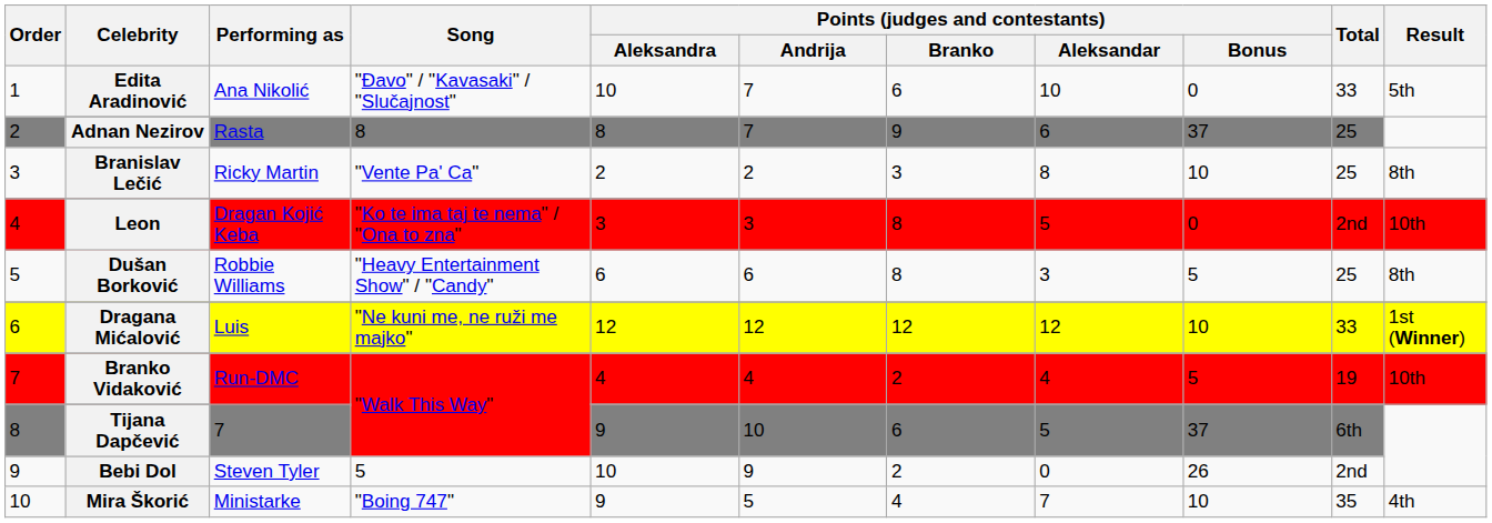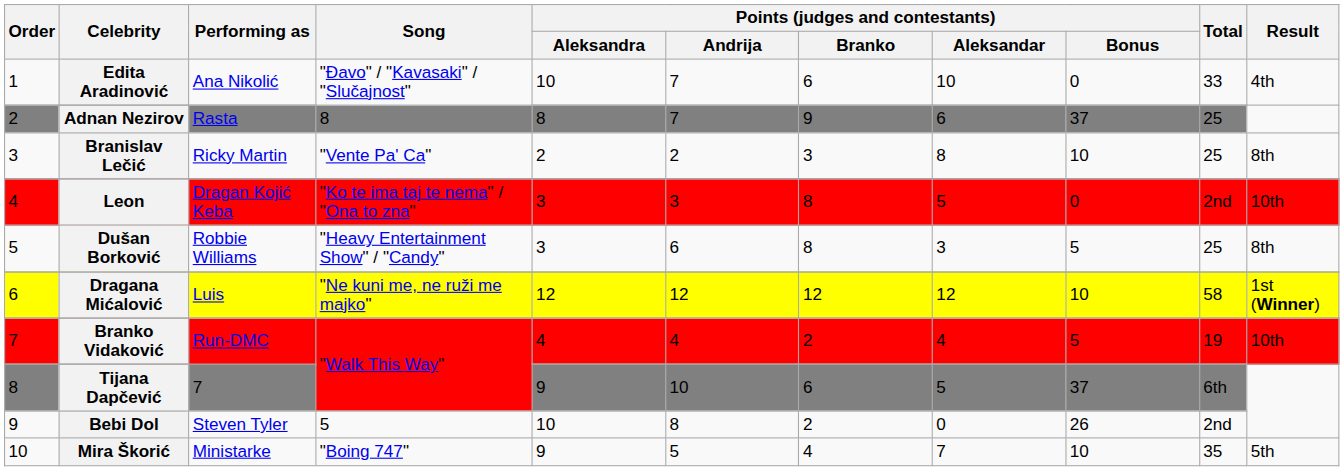 <table class=wikitable>
 <tr>
 <th rowspan="2">Order</th>
 <th rowspan="2">Celebrity</th>
 <th rowspan="2">Performing as</th>
 <th rowspan="2">Song</th>
 <th colspan="5" style="width:50%;">Points (judges and contestants)</th>
 <th rowspan="2">Total</th>
 <th rowspan="2">Result</th>
 </tr>
 <tr>
 <th style="width:10%;">Aleksandra</th>
 <th style="width:10%;">Andrija</th>
 <th style="width:10%;">Branko</th>
 <th style="width:10%;">Aleksandar</th>
 <th style="width:10%;">Bonus</th>
 </tr>
 <tr>
 <td>1</td>
 <th scope="row">Edita Aradinović</th>
 <td><a href='#'>Ana Nikolić</a></td>
 <td rowspan ="2">"<a href='#'>Đavo</a>" / "<a href='#'>Kavasaki</a>" / "<a href='#'>Slučajnost</a>" </td>
 <td>10</td>
 <td>7</td>
 <td>6</td>
 <td>10</td>
 <td>0</td>
 <td>33</td>
-<td>5th</td>
+<td>4th</td>
 </tr>
 <tr>
 </tr>
 <tr bgcolor="grey">
 <td>2</td>
 <th scope="row">Adnan Nezirov</th>
 <td><a href='#'>Rasta</a></td>
 <td>8</td>
 <td>8</td>
 <td>7</td>
 <td>9</td>
 <td>6</td>
 <td>37</td>
 <td>25</td>
 </tr>
 <tr>
 <td>3</td>
 <th scope="row">Branislav Lečić</th>
 <td><a href='#'>Ricky Martin</a></td>
 <td>"<a href='#'>Vente Pa' Ca</a>"</td>
 <td>2</td>
 <td>2</td>
 <td>3</td>
 <td>8</td>
 <td>10</td>
 <td>25</td>
 <td>8th</td>
 </tr>
 <tr>
 </tr>
 <tr bgcolor="red">
 <td>4</td>
 <th scope="row">Leon</th>
 <td><a href='#'>Dragan Kojić Keba</a></td>
 <td>"<a href='#'>Ko te ima taj te nema</a>" / "<a href='#'>Ona to zna</a>"</td>
 <td>3</td>
 <td>3</td>
 <td>8</td>
 <td>5</td>
 <td>0</td>
 <td>2nd</td>
 <td>10th</td>
 </tr>
 <tr>
 <td>5</td>
 <th scope="row">Dušan Borković</th>
 <td><a href='#'>Robbie Williams</a></td>
 <td>"<a href='#'>Heavy Entertainment Show</a>" / "<a href='#'>Candy</a>"</td>
-<td>6</td>
+<td>3</td>
 <td>6</td>
 <td>8</td>
 <td>3</td>
 <td>5</td>
 <td>25</td>
 <td>8th</td>
 </tr>
 <tr>
 </tr>
 <tr bgcolor="yellow">
 <td>6</td>
 <th scope="row">Dragana Mićalović</th>
 <td><a href='#'>Luis</a></td>
 <td>"<a href='#'>Ne kuni me, ne ruži me majko</a>"</td>
 <td>12</td>
 <td>12</td>
 <td>12</td>
 <td>12</td>
 <td>10</td>
-<td>33</td>
+<td>58</td>
 <td>1st (<strong>Winner</strong>)</td>
 </tr>
 <tr>
 </tr>
 <tr bgcolor="red">
 <td>7</td>
 <th scope="row">Branko Vidaković</th>
 <td rowspan="2"><a href='#'>Run-DMC</a></td>
 <td rowspan="3">"<a href='#'>Walk This Way</a>" </td>
 <td>4</td>
 <td>4</td>
 <td>2</td>
 <td>4</td>
 <td>5</td>
 <td>19</td>
 <td>10th</td>
 </tr>
 <tr>
 </tr>
 <tr bgcolor="grey">
 <td>8</td>
 <th scope="row">Tijana Dapčević</th>
 <td>7</td>
 <td>9</td>
 <td>10</td>
 <td>6</td>
 <td>5</td>
 <td>37</td>
 <td>6th</td>
 </tr>
 <tr>
 <td>9</td>
 <th scope="row">Bebi Dol</th>
 <td><a href='#'>Steven Tyler</a></td>
 <td>5</td>
 <td>10</td>
-<td>9</td>
+<td>8</td>
 <td>2</td>
 <td>0</td>
 <td>26</td>
 <td>2nd</td>
 </tr>
 <tr>
 <td>10</td>
 <th scope="row">Mira Škorić</th>
 <td><a href='#'>Ministarke</a></td>
 <td>"<a href='#'>Boing 747</a>"</td>
 <td>9</td>
 <td>5</td>
 <td>4</td>
 <td>7</td>
 <td>10</td>
 <td>35</td>
-<td>4th</td>
+<td>5th</td>
 </tr>
 </table>
